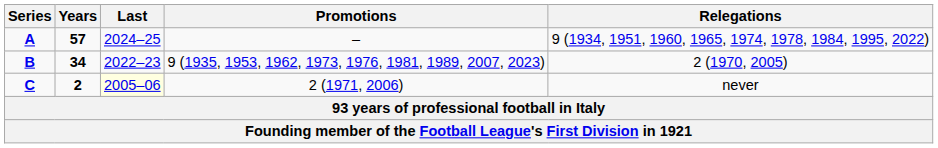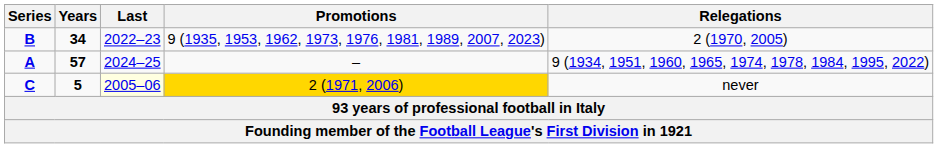 <table class="wikitable sortable" style="font-size:90%; text-align: center;">
 <tr>
 <th>Series</th>
 <th>Years</th>
 <th>Last</th>
 <th>Promotions</th>
 <th>Relegations</th>
 </tr>
 <tr>
+<td align=center><strong><a href='#'>B</a></strong></td>
+<td><strong>34</strong></td>
+<td><a href='#'>2022–23</a></td>
+<td> 9 (<a href='#'>1935</a>, <a href='#'>1953</a>, <a href='#'>1962</a>, <a href='#'>1973</a>, <a href='#'>1976</a>, <a href='#'>1981</a>, <a href='#'>1989</a>, <a href='#'>2007</a>, <a href='#'>2023</a>)</td>
+<td> 2 (<a href='#'>1970</a>, <a href='#'>2005</a>)</td>
+</tr>
+<tr>
 <td align=center><strong><a href='#'>A</a></strong></td>
 <td><strong>57</strong></td>
 <td><a href='#'>2024–25</a></td>
 <td>–</td>
 <td> 9 (<a href='#'>1934</a>, <a href='#'>1951</a>, <a href='#'>1960</a>, <a href='#'>1965</a>, <a href='#'>1974</a>, <a href='#'>1978</a>, <a href='#'>1984</a>, <a href='#'>1995</a>, <a href='#'>2022</a>)</td>
 </tr>
 <tr>
-<td align=center><strong><a href='#'>B</a></strong></td>
-<td><strong>34</strong></td>
-<td><a href='#'>2022–23</a></td>
-<td> 9 (<a href='#'>1935</a>, <a href='#'>1953</a>, <a href='#'>1962</a>, <a href='#'>1973</a>, <a href='#'>1976</a>, <a href='#'>1981</a>, <a href='#'>1989</a>, <a href='#'>2007</a>, <a href='#'>2023</a>)</td>
-<td> 2 (<a href='#'>1970</a>, <a href='#'>2005</a>)</td>
-</tr>
-<tr>
 <td align=center><strong><a href='#'>C</a></strong></td>
-<td><strong>2</strong></td>
+<td><strong>5</strong></td>
 <td style="background: lightyellow;"><a href='#'>2005–06</a></td>
-<td> 2 (<a href='#'>1971</a>, <a href='#'>2006</a>)</td>
+<td style="background: gold;"> 2 (<a href='#'>1971</a>, <a href='#'>2006</a>)</td>
 <td>never</td>
 </tr>
 <tr>
 <th colspan=5>93 years of professional football in Italy</th>
 </tr>
 <tr>
 <th colspan=5>Founding member of the <a href='#'>Football League</a>'s <a href='#'>First Division</a> in 1921</th>
 </tr>
 </table>
